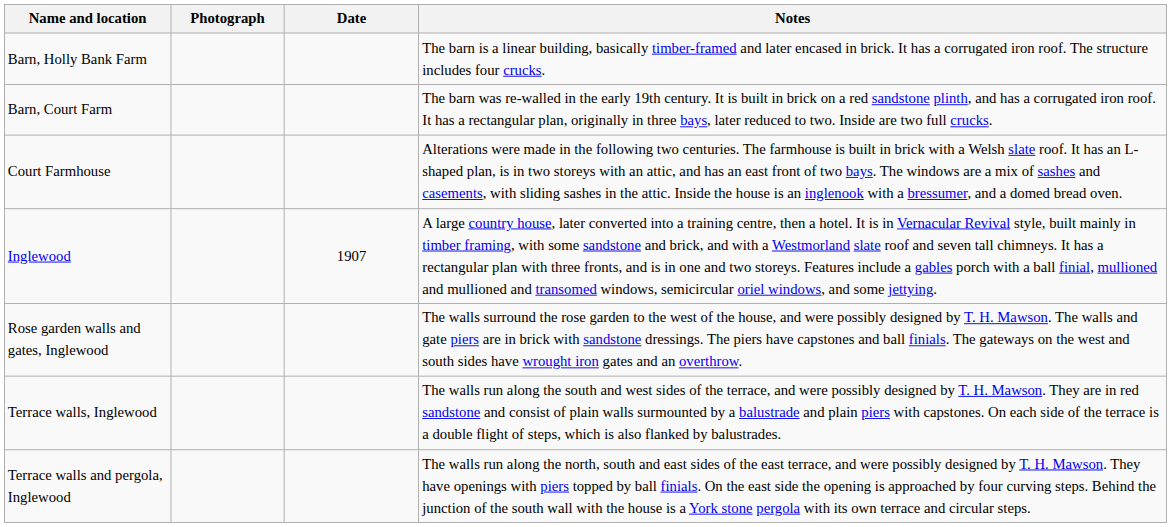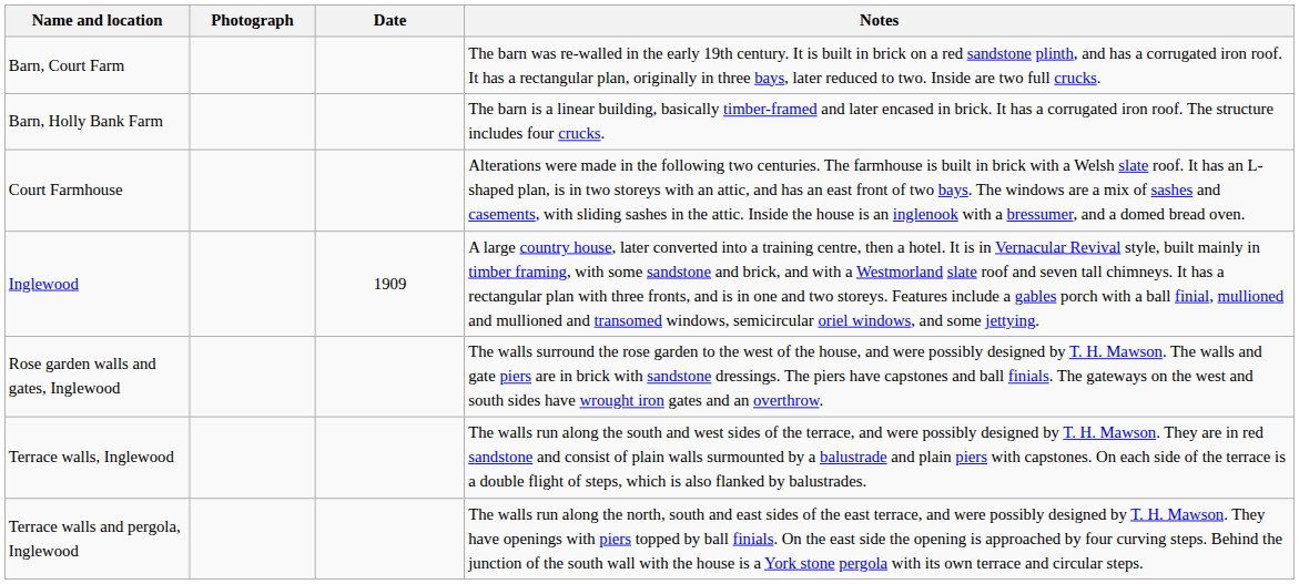 <table class="wikitable sortable plainrowheaders" style="width:100%;border:0px;text-align:left;line-height:150%;">
 <tr>
 <th scope="col" style="width:150px">Name and location</th>
 <th scope="col" style="width:100px" class="unsortable">Photograph</th>
 <th scope="col" style="width:120px">Date</th>
 <th scope="col" style="width:700px" class="unsortable">Notes</th>
 </tr>
 <tr>
+<td>Barn, Court Farm<br><small></small></td>
+<td></td>
+<td align="center"></td>
+<td>The barn was re-walled in the early 19th century. It is built in brick on a red <a href='#'>sandstone</a> <a href='#'>plinth</a>, and has a corrugated iron roof. It has a rectangular plan, originally in three <a href='#'>bays</a>, later reduced to two. Inside are two full <a href='#'>crucks</a>.</td>
+</tr>
+<tr>
 <td>Barn, Holly Bank Farm<br><small></small></td>
 <td></td>
 <td align="center"></td>
 <td>The barn is a linear building, basically <a href='#'>timber-framed</a> and later encased in brick. It has a corrugated iron roof. The structure includes four <a href='#'>crucks</a>.</td>
-</tr>
-<tr>
-<td>Barn, Court Farm<br><small></small></td>
-<td></td>
-<td align="center"></td>
-<td>The barn was re-walled in the early 19th century. It is built in brick on a red <a href='#'>sandstone</a> <a href='#'>plinth</a>, and has a corrugated iron roof. It has a rectangular plan, originally in three <a href='#'>bays</a>, later reduced to two. Inside are two full <a href='#'>crucks</a>.</td>
 </tr>
 <tr>
 <td>Court Farmhouse<br><small></small></td>
 <td></td>
 <td align="center"></td>
 <td>Alterations were made in the following two centuries. The farmhouse is built in brick with a Welsh <a href='#'>slate</a> roof. It has an L-shaped plan, is in two storeys with an attic, and has an east front of two <a href='#'>bays</a>. The windows are a mix of <a href='#'>sashes</a> and <a href='#'>casements</a>, with sliding sashes in the attic. Inside the house is an <a href='#'>inglenook</a> with a <a href='#'>bressumer</a>, and a domed bread oven.</td>
 </tr>
 <tr>
 <td><a href='#'>Inglewood</a><br><small></small></td>
 <td></td>
-<td align="center">1907</td>
+<td align="center">1909</td>
 <td>A large <a href='#'>country house</a>, later converted into a training centre, then a hotel. It is in <a href='#'>Vernacular Revival</a> style, built mainly in <a href='#'>timber framing</a>, with some <a href='#'>sandstone</a> and brick, and with a <a href='#'>Westmorland</a> <a href='#'>slate</a> roof and seven tall chimneys. It has a rectangular plan with three fronts, and is in one and two storeys. Features include a <a href='#'>gables</a> porch with a ball <a href='#'>finial</a>, <a href='#'>mullioned</a> and mullioned and <a href='#'>transomed</a> windows, semicircular <a href='#'>oriel windows</a>, and some <a href='#'>jettying</a>.</td>
 </tr>
 <tr>
 <td>Rose garden walls and gates, Inglewood<br><small></small></td>
 <td></td>
 <td align="center"></td>
 <td>The walls surround the rose garden to the west of the house, and were possibly designed by <a href='#'>T. H. Mawson</a>. The walls and gate <a href='#'>piers</a> are in brick with <a href='#'>sandstone</a> dressings. The piers have capstones and ball <a href='#'>finials</a>. The gateways on the west and south sides have <a href='#'>wrought iron</a> gates and an <a href='#'>overthrow</a>.</td>
 </tr>
 <tr>
 <td>Terrace walls, Inglewood<br><small></small></td>
 <td></td>
 <td align="center"></td>
 <td>The walls run along the south and west sides of the terrace, and were possibly designed by <a href='#'>T. H. Mawson</a>. They are in red <a href='#'>sandstone</a> and consist of plain walls surmounted by a <a href='#'>balustrade</a> and plain <a href='#'>piers</a> with capstones. On each side of the terrace is a double flight of steps, which is also flanked by balustrades.</td>
 </tr>
 <tr>
 <td>Terrace walls and pergola,<br>Inglewood<br><small></small></td>
 <td></td>
 <td align="center"></td>
 <td>The walls run along the north, south and east sides of the east terrace, and were possibly designed by <a href='#'>T. H. Mawson</a>. They have openings with <a href='#'>piers</a> topped by ball <a href='#'>finials</a>. On the east side the opening is approached by four curving steps. Behind the junction of the south wall with the house is a <a href='#'>York stone</a> <a href='#'>pergola</a> with its own terrace and circular steps.</td>
 </tr>
 <tr>
 </tr>
 </table>
